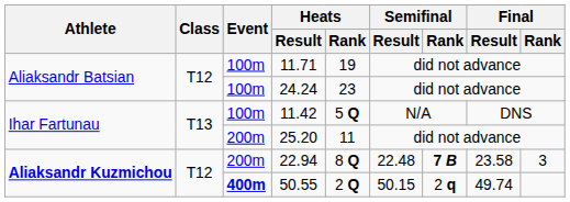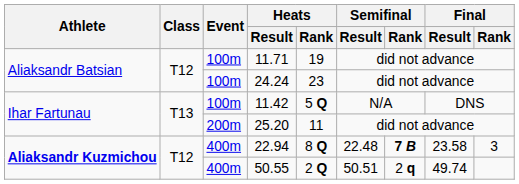 <table class=wikitable style="font-size:90%">
 <tr>
 <th rowspan="2">Athlete</th>
 <th rowspan="2">Class</th>
 <th rowspan="2">Event</th>
 <th colspan="2">Heats</th>
 <th colspan="2">Semifinal</th>
 <th colspan="2">Final</th>
 </tr>
 <tr>
 <th>Result</th>
 <th>Rank</th>
 <th>Result</th>
 <th>Rank</th>
 <th>Result</th>
 <th>Rank</th>
 </tr>
 <tr>
 <td rowspan="2"><a href='#'>Aliaksandr Batsian</a></td>
 <td rowspan="2" style="text-align:center;">T12</td>
 <td><a href='#'>100m</a></td>
 <td style="text-align:center;">11.71</td>
 <td style="text-align:center;">19</td>
 <td style="text-align:center;" colspan="4">did not advance</td>
 </tr>
 <tr>
 <td><a href='#'>100m</a></td>
 <td style="text-align:center;">24.24</td>
 <td style="text-align:center;">23</td>
 <td style="text-align:center;" colspan="4">did not advance</td>
 </tr>
 <tr>
 <td rowspan="2"><a href='#'>Ihar Fartunau</a></td>
 <td rowspan="2" style="text-align:center;">T13</td>
 <td><a href='#'>100m</a></td>
 <td style="text-align:center;">11.42</td>
 <td style="text-align:center;">5 <strong>Q</strong></td>
 <td style="text-align:center;" colspan="2">N/A</td>
 <td style="text-align:center;" colspan="2">DNS</td>
 </tr>
 <tr>
 <td><a href='#'>200m</a></td>
 <td style="text-align:center;">25.20</td>
 <td style="text-align:center;">11</td>
 <td style="text-align:center;" colspan="4">did not advance</td>
 </tr>
 <tr>
 <td rowspan="2"><strong><a href='#'>Aliaksandr Kuzmichou</a></strong></td>
 <td rowspan="2" style="text-align:center;">T12</td>
-<td><a href='#'>200m</a></td>
+<td><a href='#'>400m</a></td>
 <td style="text-align:center;">22.94</td>
 <td style="text-align:center;">8 <strong>Q</strong></td>
 <td style="text-align:center;">22.48</td>
 <td style="text-align:center;"><strong>7 <em>B</em></strong></td>
 <td style="text-align:center;">23.58</td>
 <td style="text-align:center;">3</td>
 </tr>
 <tr>
-<td><strong><a href='#'>400m</a></strong></td>
+<td><a href='#'>400m</a></td>
 <td style="text-align:center;">50.55</td>
 <td style="text-align:center;">2 <strong>Q</strong></td>
-<td style="text-align:center;">50.15</td>
+<td style="text-align:center;">50.51</td>
 <td style="text-align:center;">2 <strong>q</strong></td>
 <td style="text-align:center;">49.74</td>
 <td style="text-align:center;"></td>
 </tr>
 </table>
